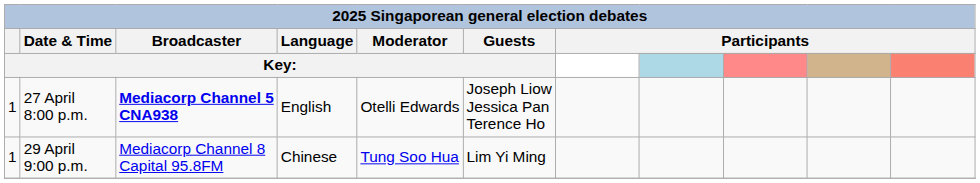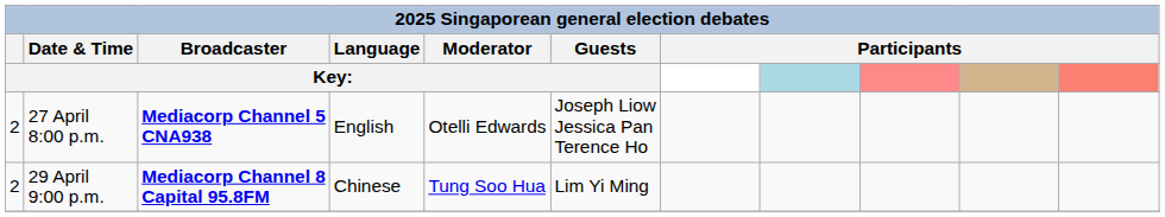 <table class="wikitable">
 <tr>
 <th style="background:#B0C4DE" colspan="16">2025 Singaporean general election debates</th>
 </tr>
 <tr>
 <th style="white-space:nowrap;" rowspan="1"> </th>
 <th rowspan="1">Date & Time</th>
 <th rowspan="1">Broadcaster</th>
 <th rowspan="1">Language</th>
 <th rowspan="1">Moderator</th>
 <th rowspan="1">Guests</th>
 <th colspan="8" scope="col">Participants</th>
 </tr>
 <tr>
 <th colspan="6">Key:<br>   </th>
 <th scope="col" style="width:5em; background: white;"><a href='#'></a></th>
 <th scope="col" style="width:5em; background: LightBlue;"><a href='#'></a></th>
 <th scope="col" style="width:5em; background: #FF8888;"><a href='#'></a></th>
 <th scope="col" style="width:5em; background: tan;"><a href='#'></a></th>
 <th scope="col" style="width:5em; background: #FA8072;"><a href='#'></a></th>
 </tr>
 <tr>
-<td>1</td>
+<td>2</td>
 <td>27 April <br> 8:00 p.m.</td>
 <td><strong><a href='#'>Mediacorp Channel 5</a> <br> <a href='#'>CNA938</a></strong></td>
 <td>English</td>
 <td>Otelli Edwards</td>
 <td>Joseph Liow<br>Jessica Pan<br>Terence Ho</td>
 <td></td>
 <td></td>
 <td></td>
 <td></td>
 <td></td>
 </tr>
 <tr>
-<td>1</td>
+<td>2</td>
 <td>29 April <br> 9:00 p.m.</td>
-<td><a href='#'>Mediacorp Channel 8</a><br><a href='#'>Capital 95.8FM</a></td>
+<td><strong><a href='#'>Mediacorp Channel 8</a><br><a href='#'>Capital 95.8FM</a></strong></td>
 <td>Chinese</td>
 <td><a href='#'>Tung Soo Hua</a></td>
 <td>Lim Yi Ming</td>
 <td></td>
 <td></td>
 <td></td>
 <td></td>
 <td></td>
 </tr>
 <tr>
 </tr>
 <tr>
 </tr>
 </table>
